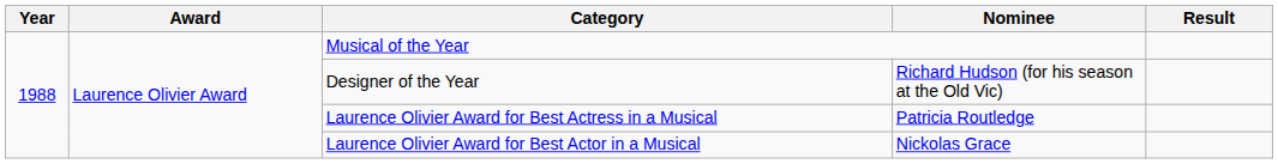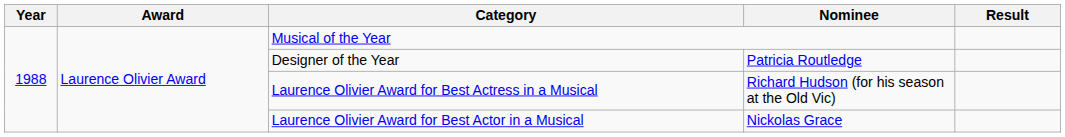 <table class="wikitable" style="width:95%;">
 <tr>
 <th style="width:5%;">Year</th>
 <th style="width:20%;">Award</th>
 <th style="width:45%;">Category</th>
 <th style="width:20%;">Nominee</th>
 <th style="width:10%;">Result</th>
 </tr>
 <tr>
 <td rowspan="4" style="text-align:center;"><a href='#'>1988</a></td>
 <td rowspan="4"><a href='#'>Laurence Olivier Award</a></td>
 <td colspan="2"><a href='#'>Musical of the Year</a></td>
 <td></td>
 </tr>
 <tr>
 <td>Designer of the Year</td>
-<td><a href='#'>Richard Hudson</a> (for his season at the Old Vic)</td>
+<td><a href='#'>Patricia Routledge</a></td>
 <td></td>
 </tr>
 <tr>
 <td><a href='#'>Laurence Olivier Award for Best Actress in a Musical</a></td>
-<td><a href='#'>Patricia Routledge</a></td>
+<td><a href='#'>Richard Hudson</a> (for his season at the Old Vic)</td>
 <td></td>
 </tr>
 <tr>
 <td><a href='#'>Laurence Olivier Award for Best Actor in a Musical</a></td>
 <td><a href='#'>Nickolas Grace</a></td>
 <td></td>
 </tr>
 </table>
